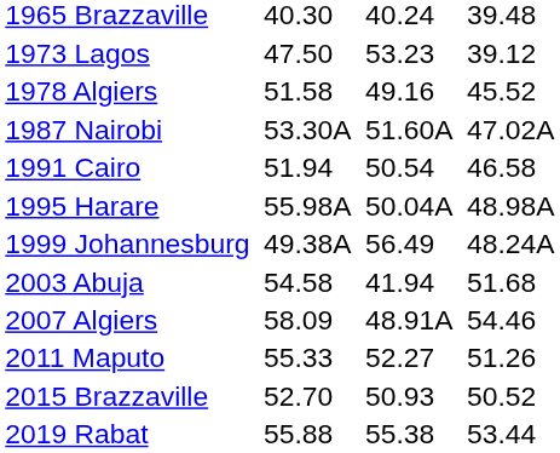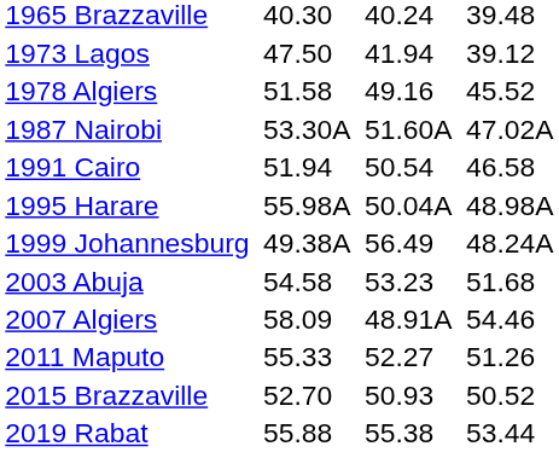 <table>
 <tr valign="top">
 <td><a href='#'>1965 Brazzaville</a><br></td>
 <td></td>
 <td>40.30</td>
 <td></td>
 <td>40.24</td>
 <td></td>
 <td>39.48</td>
 </tr>
 <tr valign="top">
 <td><a href='#'>1973 Lagos</a><br></td>
 <td></td>
 <td>47.50</td>
 <td></td>
-<td>53.23</td>
+<td>41.94</td>
 <td></td>
 <td>39.12</td>
 </tr>
 <tr valign="top">
 <td><a href='#'>1978 Algiers</a><br></td>
 <td></td>
 <td>51.58</td>
 <td></td>
 <td>49.16</td>
 <td></td>
 <td>45.52</td>
 </tr>
 <tr valign="top">
 <td><a href='#'>1987 Nairobi</a><br></td>
 <td></td>
 <td>53.30A</td>
 <td></td>
 <td>51.60A</td>
 <td></td>
 <td>47.02A</td>
 </tr>
 <tr valign="top">
 <td><a href='#'>1991 Cairo</a><br></td>
 <td></td>
 <td>51.94</td>
 <td></td>
 <td>50.54</td>
 <td></td>
 <td>46.58</td>
 </tr>
 <tr valign="top">
 <td><a href='#'>1995 Harare</a><br></td>
 <td></td>
 <td>55.98A</td>
 <td></td>
 <td>50.04A</td>
 <td></td>
 <td>48.98A</td>
 </tr>
 <tr valign="top">
 <td><a href='#'>1999 Johannesburg</a><br></td>
 <td></td>
 <td>49.38A</td>
 <td></td>
 <td>56.49</td>
 <td></td>
 <td>48.24A</td>
 </tr>
 <tr valign="top">
 <td><a href='#'>2003 Abuja</a><br></td>
 <td></td>
 <td>54.58</td>
 <td></td>
-<td>41.94</td>
+<td>53.23</td>
 <td></td>
 <td>51.68</td>
 </tr>
 <tr valign="top">
 <td><a href='#'>2007 Algiers</a><br></td>
 <td></td>
 <td>58.09</td>
 <td></td>
 <td>48.91A</td>
 <td></td>
 <td>54.46</td>
 </tr>
 <tr valign="top">
 <td><a href='#'>2011 Maputo</a><br></td>
 <td></td>
 <td>55.33</td>
 <td></td>
 <td>52.27</td>
 <td></td>
 <td>51.26</td>
 </tr>
 <tr valign="top">
 <td><a href='#'>2015 Brazzaville</a><br></td>
 <td></td>
 <td>52.70</td>
 <td></td>
 <td>50.93</td>
 <td></td>
 <td>50.52</td>
 </tr>
 <tr valign="top">
 <td><a href='#'>2019 Rabat</a><br></td>
 <td></td>
 <td>55.88</td>
 <td></td>
 <td>55.38</td>
 <td></td>
 <td>53.44</td>
 </tr>
 </table>
